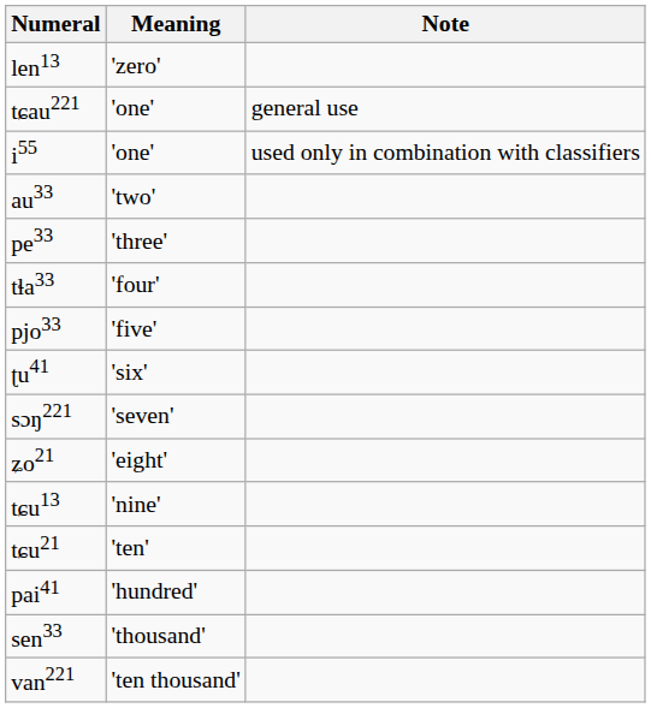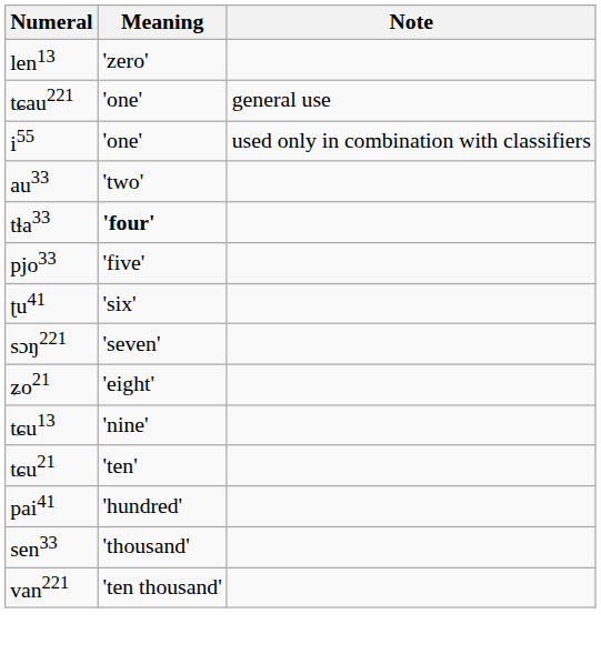 <table class="wikitable">
 <tr>
 <th>Numeral</th>
 <th>Meaning</th>
 <th>Note</th>
 </tr>
 <tr>
 <td>len<sup>13</sup></td>
 <td>'zero'</td>
 <td></td>
 </tr>
 <tr>
 <td>tɕau<sup>221</sup></td>
 <td>'one'</td>
 <td>general use</td>
 </tr>
 <tr>
 <td>i<sup>55</sup></td>
 <td>'one'</td>
 <td>used only in combination with classifiers</td>
 </tr>
 <tr>
 <td>au<sup>33</sup></td>
 <td>'two'</td>
 <td></td>
 </tr>
 <tr>
-<td>pe<sup>33</sup></td>
-<td>'three'</td>
-<td></td>
-</tr>
-<tr>
 <td>tɬa<sup>33</sup></td>
-<td>'four'</td>
+<td><strong>'four'</strong></td>
 <td></td>
 </tr>
 <tr>
 <td>pjo<sup>33</sup></td>
 <td>'five'</td>
 <td></td>
 </tr>
 <tr>
 <td>ʈu<sup>41</sup></td>
 <td>'six'</td>
 <td></td>
 </tr>
 <tr>
 <td>sɔŋ<sup>221</sup></td>
 <td>'seven'</td>
 <td></td>
 </tr>
 <tr>
 <td>ʑo<sup>21</sup></td>
 <td>'eight'</td>
 <td></td>
 </tr>
 <tr>
 <td>tɕu<sup>13</sup></td>
 <td>'nine'</td>
 <td></td>
 </tr>
 <tr>
 <td>tɕu<sup>21</sup></td>
 <td>'ten'</td>
 <td></td>
 </tr>
 <tr>
 <td>pai<sup>41</sup></td>
 <td>'hundred'</td>
 <td></td>
 </tr>
 <tr>
 <td>sen<sup>33</sup></td>
 <td>'thousand'</td>
 <td></td>
 </tr>
 <tr>
 <td>van<sup>221</sup></td>
 <td>'ten thousand'</td>
 <td></td>
 </tr>
 </table>
